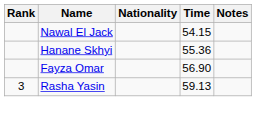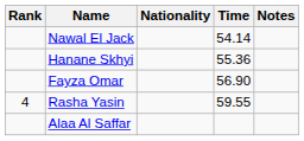 <table class="wikitable sortable" style="text-align:center">
 <tr>
 <th>Rank</th>
 <th>Name</th>
 <th>Nationality</th>
 <th>Time</th>
 <th>Notes</th>
 </tr>
 <tr>
 <td></td>
 <td align=left><a href='#'>Nawal El Jack</a></td>
 <td align=left></td>
-<td>54.15</td>
+<td>54.14</td>
 <td></td>
 </tr>
 <tr>
 <td></td>
 <td align=left><a href='#'>Hanane Skhyi</a></td>
 <td align=left></td>
 <td>55.36</td>
 <td></td>
 </tr>
 <tr>
 <td></td>
 <td align=left><a href='#'>Fayza Omar</a></td>
 <td align=left></td>
 <td>56.90</td>
 <td></td>
 </tr>
 <tr>
-<td>3</td>
+<td>4</td>
 <td align=left><a href='#'>Rasha Yasin</a></td>
 <td align=left></td>
-<td>59.13</td>
+<td>59.55</td>
+<td></td>
+</tr>
+<tr>
+<td></td>
+<td align=left><a href='#'>Alaa Al Saffar</a></td>
+<td align=left></td>
+<td></td>
 <td></td>
 </tr>
 </table>
